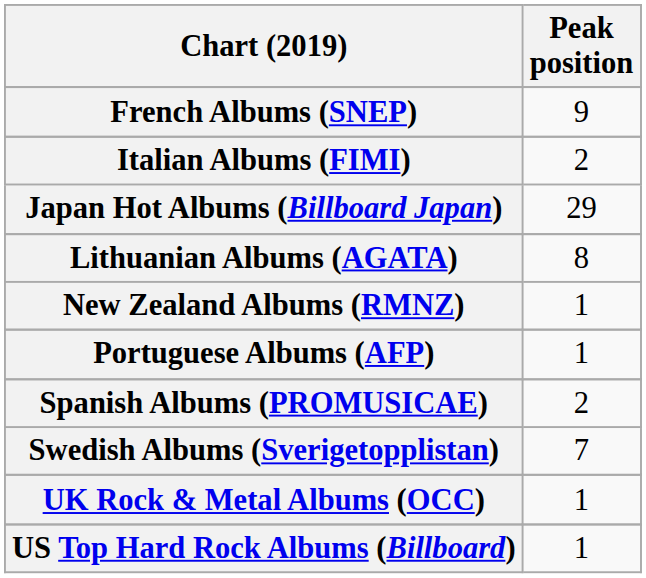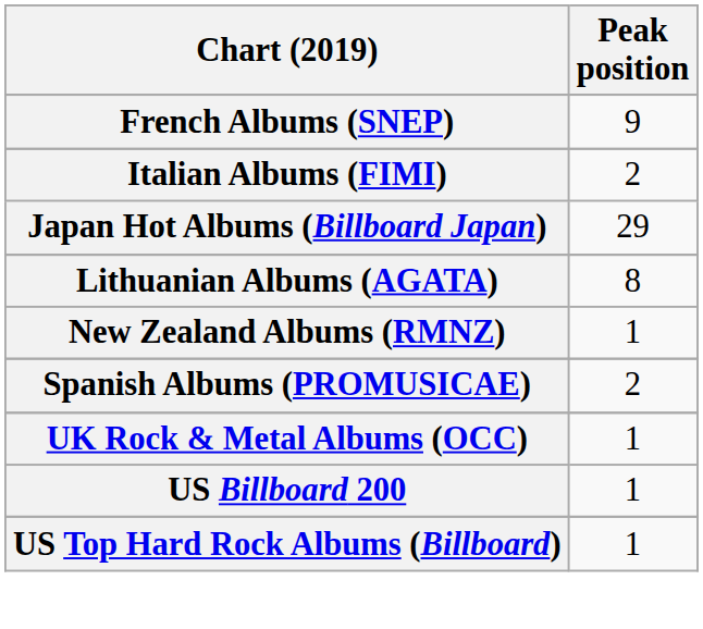 <table class="wikitable sortable plainrowheaders" style="text-align:center">
 <tr>
 <th scope="col">Chart (2019)</th>
 <th scope="col">Peak<br>position</th>
 </tr>
 <tr>
 </tr>
 <tr>
 </tr>
 <tr>
 </tr>
 <tr>
 </tr>
 <tr>
 </tr>
 <tr>
 </tr>
 <tr>
 </tr>
 <tr>
 </tr>
 <tr>
 </tr>
 <tr>
 <th scope="row">French Albums (<a href='#'>SNEP</a>)</th>
 <td>9</td>
 </tr>
 <tr>
 </tr>
 <tr>
 </tr>
 <tr>
 </tr>
 <tr>
 </tr>
 <tr>
 <th scope="row">Italian Albums (<a href='#'>FIMI</a>)</th>
 <td>2</td>
 </tr>
 <tr>
 <th scope="row">Japan Hot Albums (<em><a href='#'>Billboard Japan</a></em>)</th>
 <td>29</td>
 </tr>
 <tr>
 </tr>
 <tr>
 <th scope="row">Lithuanian Albums (<a href='#'>AGATA</a>)</th>
 <td>8</td>
 </tr>
 <tr>
 <th scope="row">New Zealand Albums (<a href='#'>RMNZ</a>)</th>
 <td>1</td>
 </tr>
 <tr>
 </tr>
 <tr>
 </tr>
 <tr>
-<th scope="row">Portuguese Albums (<a href='#'>AFP</a>)</th>
-<td style="text-align:center;">1</td>
-</tr>
-<tr>
 </tr>
 <tr>
 <th scope="row">Spanish Albums (<a href='#'>PROMUSICAE</a>)</th>
 <td>2</td>
-</tr>
-<tr>
-<th scope="row">Swedish Albums (<a href='#'>Sverigetopplistan</a>)</th>
-<td>7</td>
 </tr>
 <tr>
 </tr>
 <tr>
 </tr>
 <tr>
 <th scope="row"><a href='#'>UK Rock & Metal Albums</a> (<a href='#'>OCC</a>)</th>
 <td>1</td>
 </tr>
 <tr>
+<th scope="row">US <a href='#'><em>Billboard</em> 200</a></th>
+<td>1</td>
+</tr>
+<tr>
 </tr>
 <tr>
 <th scope="row">US <a href='#'>Top Hard Rock Albums</a> (<em><a href='#'>Billboard</a></em>)</th>
 <td>1</td>
 </tr>
 </table>
